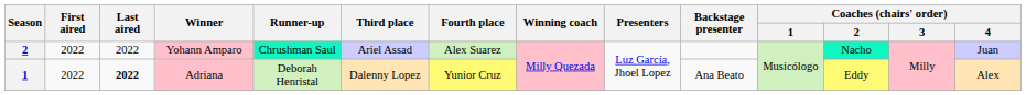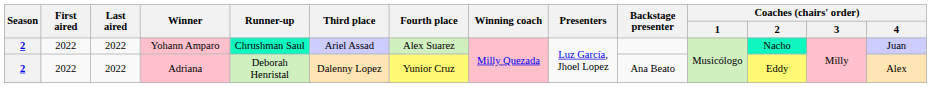 <table class="wikitable" style="text-align:center; font-size:90%; line-height:16px; width:100%">
 <tr>
 <th rowspan="2" width="1%" scope="col">Season</th>
 <th rowspan="2" width="5%" scope="col">First aired</th>
 <th rowspan="2" width="5%" scope="col">Last aired</th>
 <th rowspan="2" width="9%" scope="col">Winner</th>
 <th rowspan="2" width="8%" scope="col">Runner-up</th>
 <th rowspan="2" width="8%" scope="col">Third place</th>
 <th rowspan="2" width="8%" scope="col">Fourth place</th>
 <th rowspan="2" width="8%" scope="col">Winning coach</th>
 <th rowspan="2" width="7%" scope="col">Presenters</th>
 <th rowspan="2" width="7%" scope="col">Backstage presenter</th>
 <th colspan="4" scope="col" width="24%">Coaches (chairs' order)</th>
 </tr>
 <tr>
 <th width="6%">1</th>
 <th width="6%">2</th>
 <th width="6%">3</th>
 <th width="6%">4</th>
 </tr>
 <tr>
 <th><a href='#'>2</a></th>
 <td> 2022</td>
 <td> 2022</td>
 <td style="background: pink">Yohann Amparo</td>
 <td style="background:#0ff7c0">Chrushman Saul</td>
 <td style="background:#ccf">Ariel Assad</td>
 <td style="background:#d0f0c0">Alex Suarez</td>
 <td style="background: pink" rowspan="2"><a href='#'>Milly Quezada</a></td>
 <td rowspan="2"><a href='#'>Luz García</a>, Jhoel Lopez</td>
 <td></td>
 <td style="background:#d0f0c0" rowspan="2">Musicólogo</td>
 <td style="background:#0ff7c0">Nacho</td>
 <td style="background: pink" rowspan="2">Milly</td>
 <td style="background:#ccf">Juan</td>
 </tr>
 <tr>
-<th><a href='#'>1</a></th>
+<th><a href='#'>2</a></th>
 <td> 2022</td>
-<td><strong> 2022</strong></td>
+<td> 2022</td>
 <td style="background: pink">Adriana </td>
 <td style="background:#d0f0c0">Deborah Henristal</td>
 <td style="background:#ffe5b4">Dalenny Lopez</td>
 <td style="background:#fffa73">Yunior Cruz</td>
 <td>Ana Beato</td>
 <td style="background:#fffa73">Eddy</td>
 <td style="background:#ffe5b4">Alex</td>
 </tr>
 </table>
